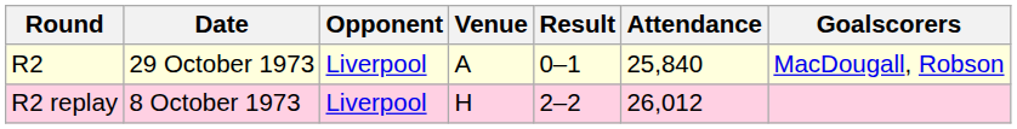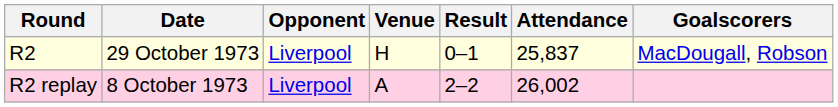 <table class="wikitable">
 <tr>
 <th>Round</th>
 <th>Date</th>
 <th>Opponent</th>
 <th>Venue</th>
 <th>Result</th>
 <th>Attendance</th>
 <th>Goalscorers</th>
 </tr>
 <tr style="background-color: #ffffdd;">
 <td>R2</td>
 <td>29 October 1973</td>
 <td><a href='#'>Liverpool</a></td>
-<td>A</td>
+<td>H</td>
 <td>0–1</td>
-<td>25,840</td>
+<td>25,837</td>
 <td><a href='#'>MacDougall</a>, <a href='#'>Robson</a></td>
 </tr>
 <tr style="background-color: #ffd0e3;">
 <td>R2 replay</td>
 <td>8 October 1973</td>
 <td><a href='#'>Liverpool</a></td>
-<td>H</td>
+<td>A</td>
 <td>2–2</td>
-<td>26,012</td>
+<td>26,002</td>
 <td></td>
 </tr>
 </table>
